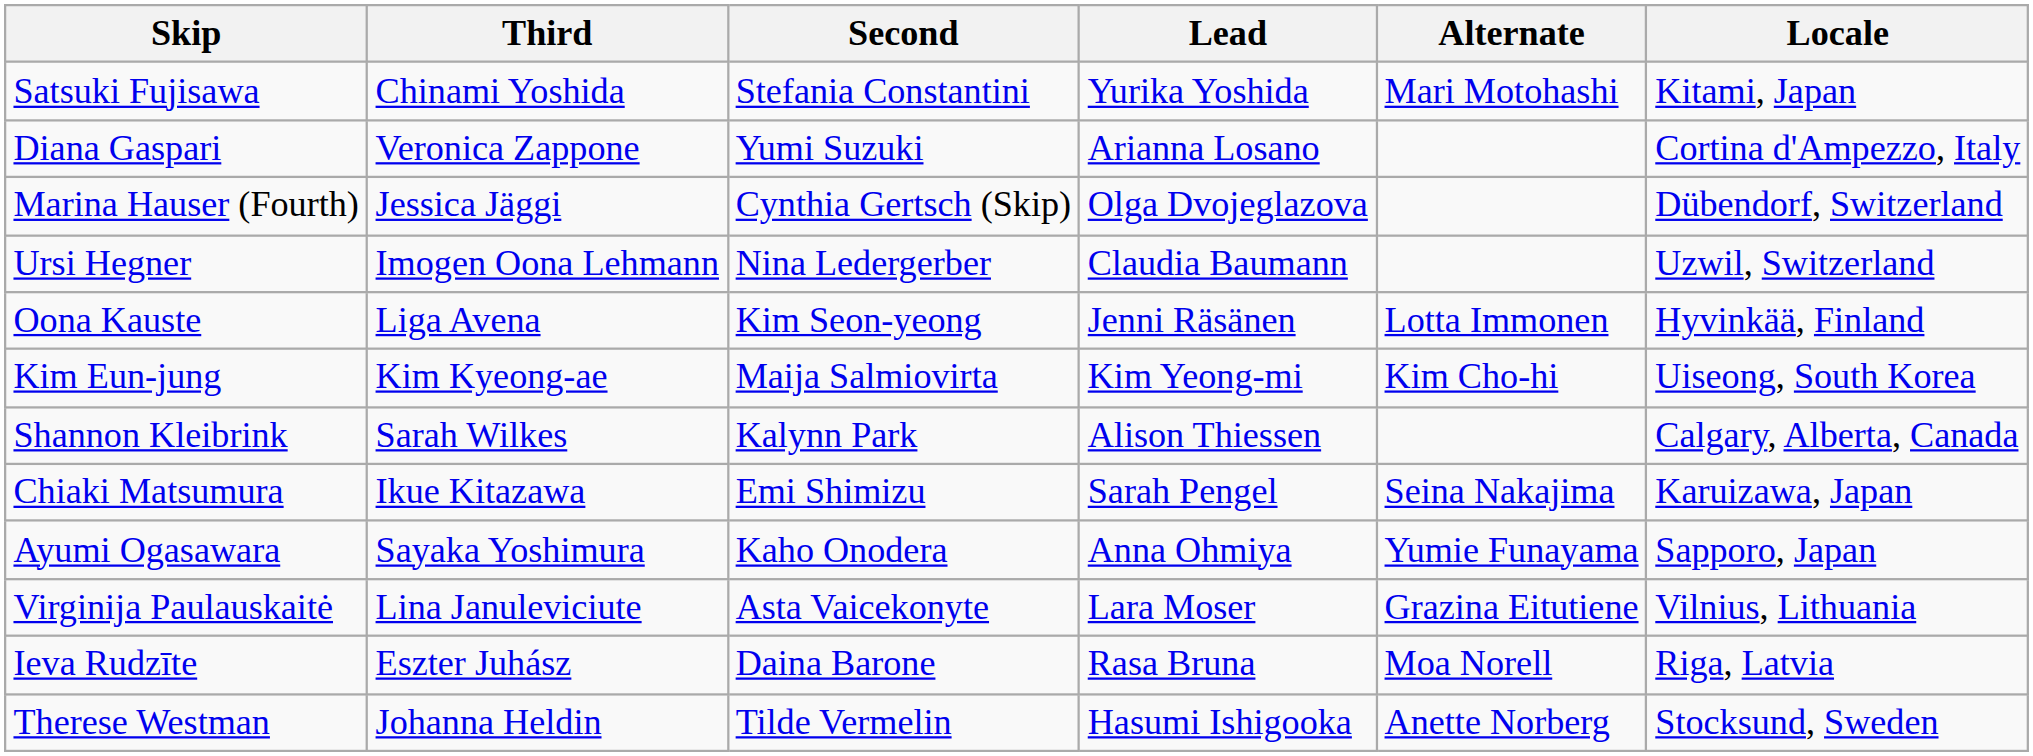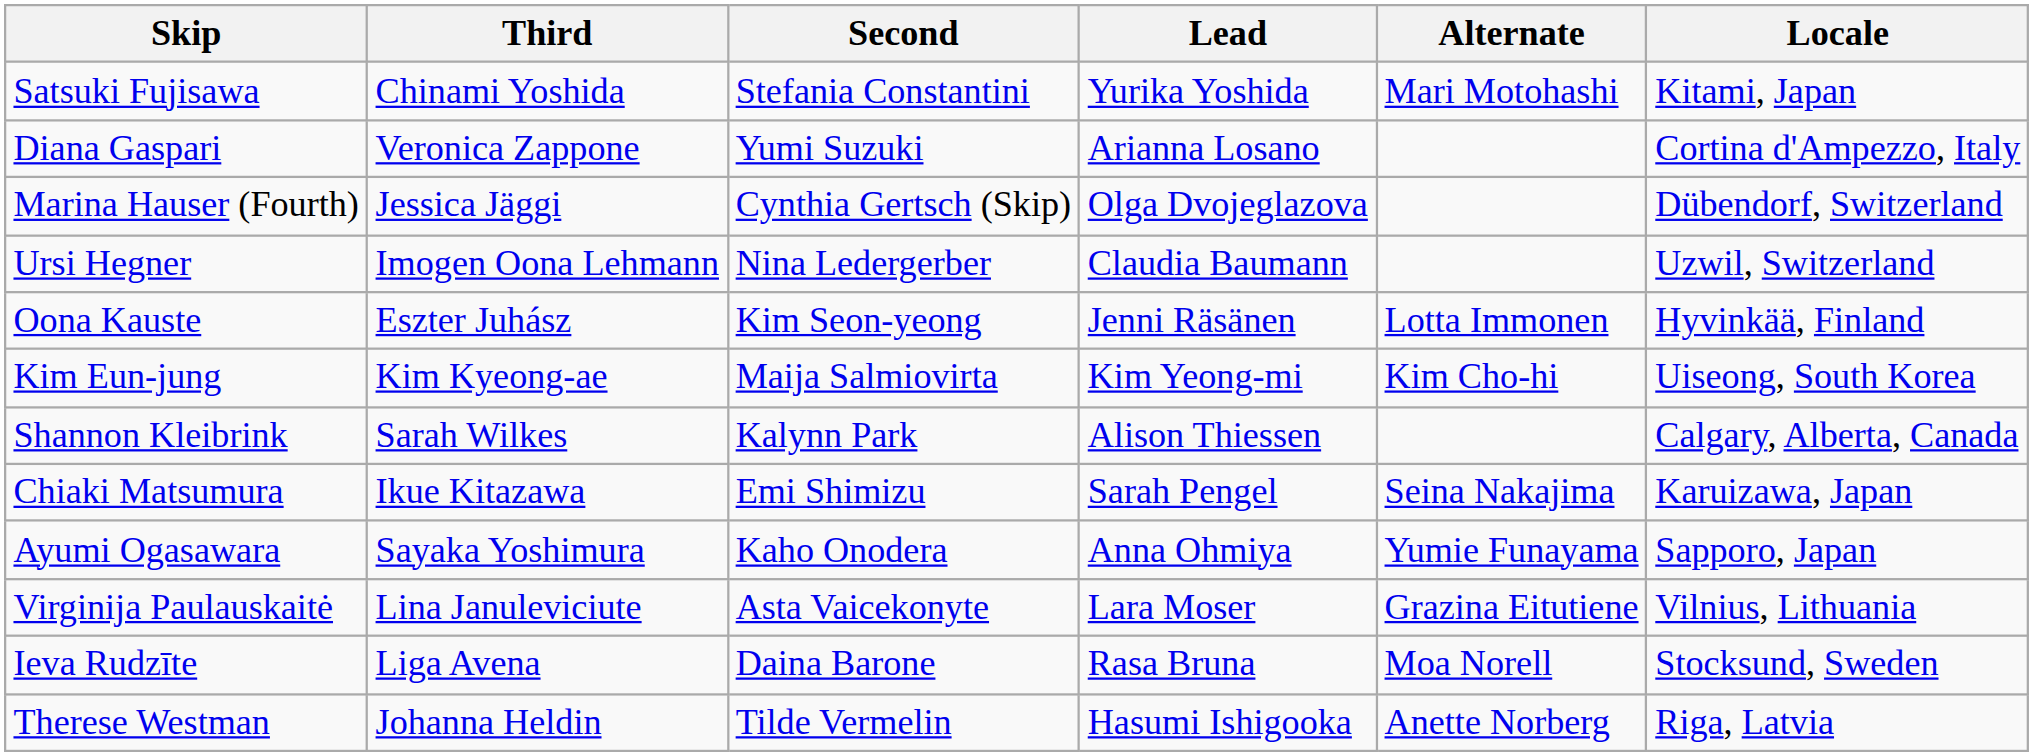 <table class=wikitable>
 <tr>
 <th scope="col">Skip</th>
 <th scope="col">Third</th>
 <th scope="col">Second</th>
 <th scope="col">Lead</th>
 <th scope="col">Alternate</th>
 <th scope="col">Locale</th>
 </tr>
 <tr>
 <td><a href='#'>Satsuki Fujisawa</a></td>
 <td><a href='#'>Chinami Yoshida</a></td>
 <td><a href='#'>Stefania Constantini</a></td>
 <td><a href='#'>Yurika Yoshida</a></td>
 <td><a href='#'>Mari Motohashi</a></td>
 <td> <a href='#'>Kitami</a>, <a href='#'>Japan</a></td>
 </tr>
 <tr>
 <td><a href='#'>Diana Gaspari</a></td>
 <td><a href='#'>Veronica Zappone</a></td>
 <td><a href='#'>Yumi Suzuki</a></td>
 <td><a href='#'>Arianna Losano</a></td>
 <td></td>
 <td> <a href='#'>Cortina d'Ampezzo</a>, <a href='#'>Italy</a></td>
 </tr>
 <tr>
 <td><a href='#'>Marina Hauser</a> (Fourth)</td>
 <td><a href='#'>Jessica Jäggi</a></td>
 <td><a href='#'>Cynthia Gertsch</a> (Skip)</td>
 <td><a href='#'>Olga Dvojeglazova</a></td>
 <td></td>
 <td> <a href='#'>Dübendorf</a>, <a href='#'>Switzerland</a></td>
 </tr>
 <tr>
 <td><a href='#'>Ursi Hegner</a></td>
 <td><a href='#'>Imogen Oona Lehmann</a></td>
 <td><a href='#'>Nina Ledergerber</a></td>
 <td><a href='#'>Claudia Baumann</a></td>
 <td></td>
 <td> <a href='#'>Uzwil</a>, <a href='#'>Switzerland</a></td>
 </tr>
 <tr>
 <td><a href='#'>Oona Kauste</a></td>
-<td><a href='#'>Liga Avena</a></td>
+<td><a href='#'>Eszter Juhász</a></td>
 <td><a href='#'>Kim Seon-yeong</a></td>
 <td><a href='#'>Jenni Räsänen</a></td>
 <td><a href='#'>Lotta Immonen</a></td>
 <td> <a href='#'>Hyvinkää</a>, <a href='#'>Finland</a></td>
 </tr>
 <tr>
 <td><a href='#'>Kim Eun-jung</a></td>
 <td><a href='#'>Kim Kyeong-ae</a></td>
 <td><a href='#'>Maija Salmiovirta</a></td>
 <td><a href='#'>Kim Yeong-mi</a></td>
 <td><a href='#'>Kim Cho-hi</a></td>
 <td> <a href='#'>Uiseong</a>, <a href='#'>South Korea</a></td>
 </tr>
 <tr>
 <td><a href='#'>Shannon Kleibrink</a></td>
 <td><a href='#'>Sarah Wilkes</a></td>
 <td><a href='#'>Kalynn Park</a></td>
 <td><a href='#'>Alison Thiessen</a></td>
 <td></td>
 <td> <a href='#'>Calgary</a>, <a href='#'>Alberta</a>, <a href='#'>Canada</a></td>
 </tr>
 <tr>
 <td><a href='#'>Chiaki Matsumura</a></td>
 <td><a href='#'>Ikue Kitazawa</a></td>
 <td><a href='#'>Emi Shimizu</a></td>
 <td><a href='#'>Sarah Pengel</a></td>
 <td><a href='#'>Seina Nakajima</a></td>
 <td> <a href='#'>Karuizawa</a>, <a href='#'>Japan</a></td>
 </tr>
 <tr>
 <td><a href='#'>Ayumi Ogasawara</a></td>
 <td><a href='#'>Sayaka Yoshimura</a></td>
 <td><a href='#'>Kaho Onodera</a></td>
 <td><a href='#'>Anna Ohmiya</a></td>
 <td><a href='#'>Yumie Funayama</a></td>
 <td> <a href='#'>Sapporo</a>, <a href='#'>Japan</a></td>
 </tr>
 <tr>
 <td><a href='#'>Virginija Paulauskaitė</a></td>
 <td><a href='#'>Lina Januleviciute</a></td>
 <td><a href='#'>Asta Vaicekonyte</a></td>
 <td><a href='#'>Lara Moser</a></td>
 <td><a href='#'>Grazina Eitutiene</a></td>
 <td> <a href='#'>Vilnius</a>, <a href='#'>Lithuania</a></td>
 </tr>
 <tr>
 <td><a href='#'>Ieva Rudzīte</a></td>
-<td><a href='#'>Eszter Juhász</a></td>
+<td><a href='#'>Liga Avena</a></td>
 <td><a href='#'>Daina Barone</a></td>
 <td><a href='#'>Rasa Bruna</a></td>
 <td><a href='#'>Moa Norell</a></td>
-<td> <a href='#'>Riga</a>, <a href='#'>Latvia</a></td>
+<td> <a href='#'>Stocksund</a>, <a href='#'>Sweden</a></td>
 </tr>
 <tr>
 <td><a href='#'>Therese Westman</a></td>
 <td><a href='#'>Johanna Heldin</a></td>
 <td><a href='#'>Tilde Vermelin</a></td>
 <td><a href='#'>Hasumi Ishigooka</a></td>
 <td><a href='#'>Anette Norberg</a></td>
-<td> <a href='#'>Stocksund</a>, <a href='#'>Sweden</a></td>
+<td> <a href='#'>Riga</a>, <a href='#'>Latvia</a></td>
 </tr>
 </table>
